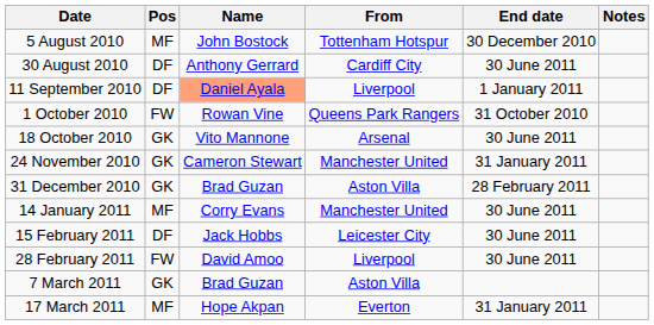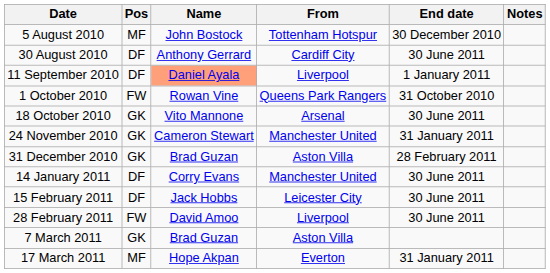 <table class="wikitable" border="1" style="border-collapse:collapse; text-align:center;">
 <tr>
 <th>Date</th>
 <th>Pos</th>
 <th>Name</th>
 <th>From</th>
 <th>End date</th>
 <th>Notes</th>
 </tr>
 <tr>
 <td>5 August 2010</td>
 <td>MF</td>
 <td><a href='#'>John Bostock</a></td>
 <td><a href='#'>Tottenham Hotspur</a></td>
 <td>30 December 2010</td>
 <td></td>
 </tr>
 <tr>
 <td>30 August 2010</td>
 <td>DF</td>
 <td><a href='#'>Anthony Gerrard</a></td>
 <td><a href='#'>Cardiff City</a></td>
 <td>30 June 2011</td>
 <td></td>
 </tr>
 <tr>
 <td>11 September 2010</td>
 <td>DF</td>
 <td style="background: lightsalmon;"><a href='#'>Daniel Ayala</a></td>
 <td><a href='#'>Liverpool</a></td>
 <td>1 January 2011</td>
 <td></td>
 </tr>
 <tr>
 <td>1 October 2010</td>
 <td>FW</td>
 <td><a href='#'>Rowan Vine</a></td>
 <td><a href='#'>Queens Park Rangers</a></td>
 <td>31 October 2010</td>
 <td></td>
 </tr>
 <tr>
 <td>18 October 2010</td>
 <td>GK</td>
 <td><a href='#'>Vito Mannone</a></td>
 <td><a href='#'>Arsenal</a></td>
 <td>30 June 2011</td>
 <td></td>
 </tr>
 <tr>
 <td>24 November 2010</td>
 <td>GK</td>
 <td><a href='#'>Cameron Stewart</a></td>
 <td><a href='#'>Manchester United</a></td>
 <td>31 January 2011</td>
 <td></td>
 </tr>
 <tr>
 <td>31 December 2010</td>
 <td>GK</td>
 <td><a href='#'>Brad Guzan</a></td>
 <td><a href='#'>Aston Villa</a></td>
 <td>28 February 2011</td>
 <td></td>
 </tr>
 <tr>
 <td>14 January 2011</td>
-<td>MF</td>
+<td>DF</td>
 <td><a href='#'>Corry Evans</a></td>
 <td><a href='#'>Manchester United</a></td>
 <td>30 June 2011</td>
 <td></td>
 </tr>
 <tr>
 <td>15 February 2011</td>
 <td>DF</td>
 <td><a href='#'>Jack Hobbs</a></td>
 <td><a href='#'>Leicester City</a></td>
 <td>30 June 2011</td>
 <td></td>
 </tr>
 <tr>
 <td>28 February 2011</td>
 <td>FW</td>
 <td><a href='#'>David Amoo</a></td>
 <td><a href='#'>Liverpool</a></td>
 <td>30 June 2011</td>
 <td></td>
 </tr>
 <tr>
 <td>7 March 2011</td>
 <td>GK</td>
 <td><a href='#'>Brad Guzan</a></td>
 <td><a href='#'>Aston Villa</a></td>
 <td></td>
 <td></td>
 </tr>
 <tr>
 <td>17 March 2011</td>
 <td>MF</td>
 <td><a href='#'>Hope Akpan</a></td>
 <td><a href='#'>Everton</a></td>
 <td>31 January 2011</td>
 <td></td>
 </tr>
 </table>
